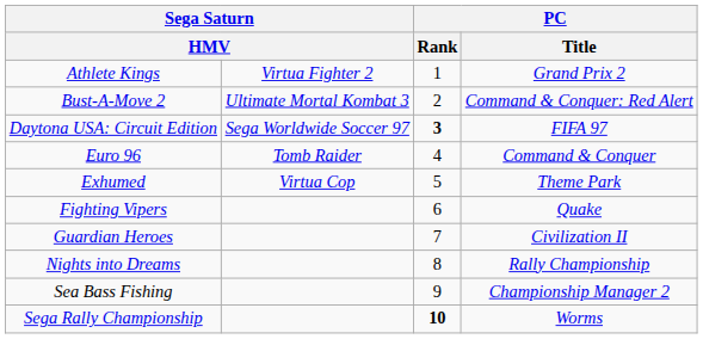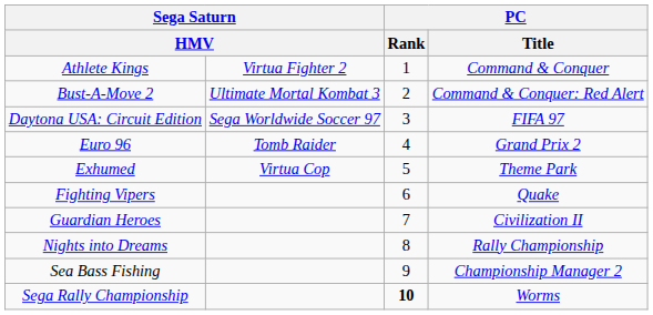 <table class="wikitable sortable" style="text-align:center">
 <tr>
 <th colspan="2"><a href='#'>Sega Saturn</a></th>
 <th colspan="2"><a href='#'>PC</a></th>
 </tr>
 <tr>
 <th colspan="2"><a href='#'>HMV</a></th>
 <th>Rank</th>
 <th>Title</th>
 </tr>
 <tr>
 <td><em><a href='#'>Athlete Kings</a></em></td>
 <td><em><a href='#'>Virtua Fighter 2</a></em></td>
 <td>1</td>
-<td><em><a href='#'>Grand Prix 2</a></em></td>
+<td><em><a href='#'>Command & Conquer</a></em></td>
 </tr>
 <tr>
 <td><em><a href='#'>Bust-A-Move 2</a></em></td>
 <td><em><a href='#'>Ultimate Mortal Kombat 3</a></em></td>
 <td>2</td>
 <td><em><a href='#'>Command & Conquer: Red Alert</a></em></td>
 </tr>
 <tr>
 <td><em><a href='#'>Daytona USA: Circuit Edition</a></em></td>
 <td><em><a href='#'>Sega Worldwide Soccer 97</a></em></td>
-<td><strong>3</strong></td>
+<td>3</td>
 <td><em><a href='#'>FIFA 97</a></em></td>
 </tr>
 <tr>
 <td><em><a href='#'>Euro 96</a></em></td>
 <td><em><a href='#'>Tomb Raider</a></em></td>
 <td>4</td>
-<td><em><a href='#'>Command & Conquer</a></em></td>
+<td><em><a href='#'>Grand Prix 2</a></em></td>
 </tr>
 <tr>
 <td><em><a href='#'>Exhumed</a></em></td>
 <td><em><a href='#'>Virtua Cop</a></em></td>
 <td>5</td>
 <td><a href='#'><em>Theme Park</em></a></td>
 </tr>
 <tr>
 <td><em><a href='#'>Fighting Vipers</a></em></td>
 <td></td>
 <td>6</td>
 <td><em><a href='#'>Quake</a></em></td>
 </tr>
 <tr>
 <td><em><a href='#'>Guardian Heroes</a></em></td>
 <td></td>
 <td>7</td>
 <td><em><a href='#'>Civilization II</a></em></td>
 </tr>
 <tr>
 <td><em><a href='#'>Nights into Dreams</a></em></td>
 <td></td>
 <td>8</td>
 <td><a href='#'><em>Rally Championship</em></a></td>
 </tr>
 <tr>
 <td><em>Sea Bass Fishing</em></td>
 <td></td>
 <td>9</td>
 <td><em><a href='#'>Championship Manager 2</a></em></td>
 </tr>
 <tr>
 <td><em><a href='#'>Sega Rally Championship</a></em></td>
 <td></td>
 <td><strong>10</strong></td>
 <td><a href='#'><em>Worms</em></a></td>
 </tr>
 </table>
